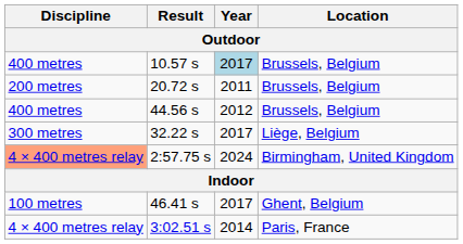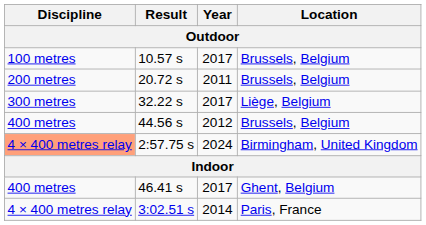 <table class=wikitable>
 <tr>
 <th>Discipline</th>
 <th>Result</th>
 <th width=40>Year</th>
 <th>Location</th>
 </tr>
 <tr>
 <th colspan=4>Outdoor</th>
 </tr>
 <tr>
-<td><a href='#'>400 metres</a></td>
+<td><a href='#'>100 metres</a></td>
 <td>10.57 s</td>
-<td align="center" style="background: lightblue;">2017</td>
+<td align="center">2017</td>
 <td><a href='#'>Brussels</a>, <a href='#'>Belgium</a></td>
 </tr>
 <tr>
 <td><a href='#'>200 metres</a></td>
 <td>20.72 s</td>
 <td align="center">2011</td>
 <td><a href='#'>Brussels</a>, <a href='#'>Belgium</a></td>
 </tr>
 <tr>
+<td><a href='#'>300 metres</a></td>
+<td>32.22 s</td>
+<td align="center">2017</td>
+<td><a href='#'>Liège</a>, <a href='#'>Belgium</a></td>
+</tr>
+<tr>
 <td><a href='#'>400 metres</a></td>
 <td>44.56 s</td>
 <td align="center">2012</td>
 <td><a href='#'>Brussels</a>, <a href='#'>Belgium</a></td>
-</tr>
-<tr>
-<td><a href='#'>300 metres</a></td>
-<td>32.22 s</td>
-<td align="center">2017</td>
-<td><a href='#'>Liège</a>, <a href='#'>Belgium</a></td>
 </tr>
 <tr>
 <td style="background: lightsalmon;"><a href='#'>4 × 400 metres relay</a></td>
 <td>2:57.75 s <strong></strong></td>
 <td align="center">2024</td>
 <td><a href='#'>Birmingham</a>, <a href='#'>United Kingdom</a></td>
 </tr>
 <tr>
 <th colspan=4>Indoor</th>
 </tr>
 <tr>
-<td><a href='#'>100 metres</a></td>
+<td><a href='#'>400 metres</a></td>
 <td>46.41 s</td>
 <td align="center">2017</td>
 <td><a href='#'>Ghent</a>, <a href='#'>Belgium</a></td>
 </tr>
 <tr>
 <td><a href='#'>4 × 400 metres relay</a></td>
 <td><a href='#'>3:02.51 s</a> <strong></strong></td>
 <td align="center">2014</td>
 <td><a href='#'>Paris</a>, France</td>
 </tr>
 </table>
